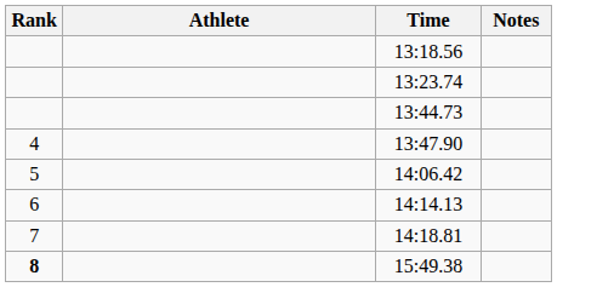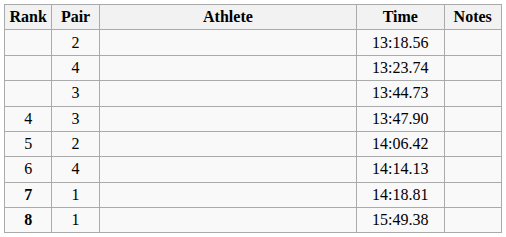 <table class=wikitable style="text-align:center">
 <tr>
 <th width=40>Rank</th>
+<th width=40>Pair</th>
 <th width=250>Athlete</th>
 <th width=80>Time</th>
 <th width=50>Notes</th>
 </tr>
 <tr>
 <td></td>
+<td>2</td>
 <td align=left></td>
 <td>13:18.56</td>
 <td></td>
 </tr>
 <tr>
 <td></td>
+<td>4</td>
 <td align=left></td>
 <td>13:23.74</td>
 <td></td>
 </tr>
 <tr>
 <td></td>
+<td>3</td>
 <td align=left></td>
 <td>13:44.73</td>
 <td></td>
 </tr>
 <tr>
 <td>4</td>
+<td>3</td>
 <td align=left></td>
 <td>13:47.90</td>
 <td></td>
 </tr>
 <tr>
 <td>5</td>
+<td>2</td>
 <td align=left></td>
 <td>14:06.42</td>
 <td></td>
 </tr>
 <tr>
 <td>6</td>
+<td>4</td>
 <td align=left></td>
 <td>14:14.13</td>
 <td></td>
 </tr>
 <tr>
-<td>7</td>
+<td><strong>7</strong></td>
+<td>1</td>
 <td align=left></td>
 <td>14:18.81</td>
 <td></td>
 </tr>
 <tr>
 <td><strong>8</strong></td>
+<td>1</td>
 <td align=left></td>
 <td>15:49.38</td>
 <td></td>
 </tr>
 </table>
